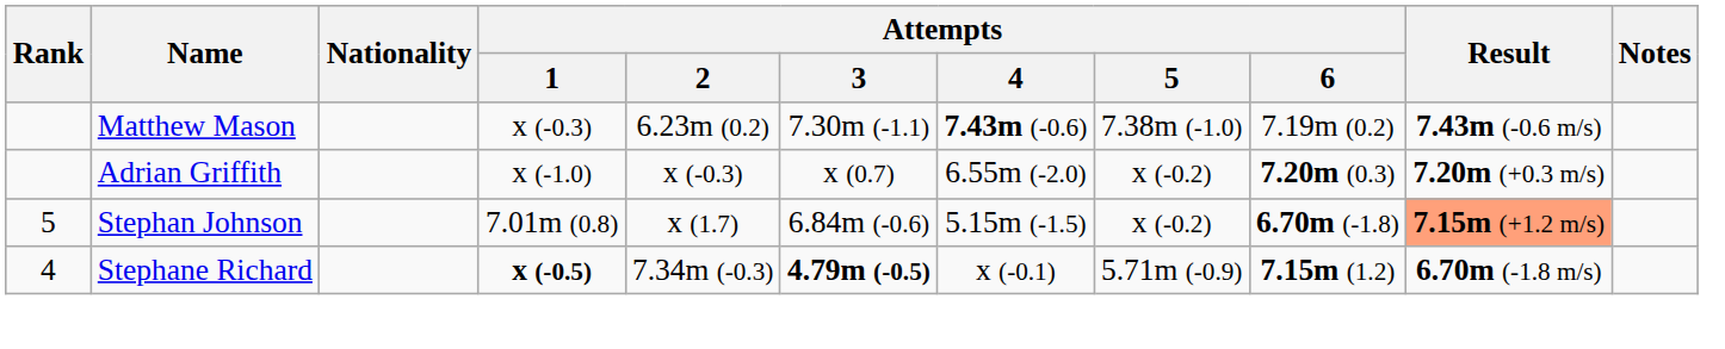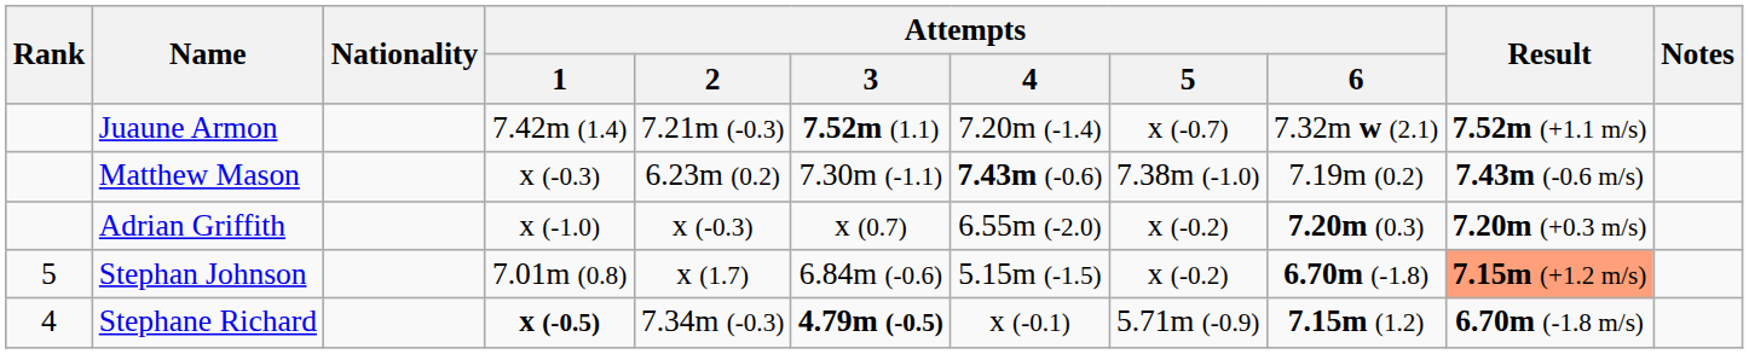 <table class="wikitable sortable" style="text-align:center">
 <tr>
 <th rowspan=2>Rank</th>
 <th rowspan=2>Name</th>
 <th rowspan=2>Nationality</th>
 <th colspan=6>Attempts</th>
 <th rowspan=2>Result</th>
 <th rowspan=2>Notes</th>
 </tr>
 <tr>
 <th>1</th>
 <th>2</th>
 <th>3</th>
 <th>4</th>
 <th>5</th>
 <th>6</th>
+</tr>
+<tr>
+<td align=center></td>
+<td align=left><a href='#'>Juaune Armon</a></td>
+<td align=left></td>
+<td>7.42m <small>(1.4)</small></td>
+<td>7.21m <small>(-0.3)</small></td>
+<td><strong>7.52m</strong> <small>(1.1)</small></td>
+<td>7.20m <small>(-1.4)</small></td>
+<td>x <small>(-0.7)</small></td>
+<td>7.32m <strong>w</strong> <small>(2.1)</small></td>
+<td><strong>7.52m</strong> <small>(+1.1 m/s)</small></td>
+<td></td>
 </tr>
 <tr>
 <td align=center></td>
 <td align=left><a href='#'>Matthew Mason</a></td>
 <td align=left></td>
 <td>x <small>(-0.3)</small></td>
 <td>6.23m <small>(0.2)</small></td>
 <td>7.30m <small>(-1.1)</small></td>
 <td><strong>7.43m</strong> <small>(-0.6)</small></td>
 <td>7.38m <small>(-1.0)</small></td>
 <td>7.19m <small>(0.2)</small></td>
 <td><strong>7.43m</strong> <small>(-0.6 m/s)</small></td>
 <td></td>
 </tr>
 <tr>
 <td align=center></td>
 <td align=left><a href='#'>Adrian Griffith</a></td>
 <td align=left></td>
 <td>x <small>(-1.0)</small></td>
 <td>x <small>(-0.3)</small></td>
 <td>x <small>(0.7)</small></td>
 <td>6.55m <small>(-2.0)</small></td>
 <td>x <small>(-0.2)</small></td>
 <td><strong>7.20m</strong> <small>(0.3)</small></td>
 <td><strong>7.20m</strong> <small>(+0.3 m/s)</small></td>
 <td></td>
 </tr>
 <tr>
 <td align=center>5</td>
 <td align=left><a href='#'>Stephan Johnson</a></td>
 <td align=left></td>
 <td>7.01m <small>(0.8)</small></td>
 <td>x <small>(1.7)</small></td>
 <td>6.84m <small>(-0.6)</small></td>
 <td>5.15m <small>(-1.5)</small></td>
 <td>x <small>(-0.2)</small></td>
 <td><strong>6.70m</strong> <small>(-1.8)</small></td>
 <td style="background: lightsalmon;"><strong>7.15m</strong> <small>(+1.2 m/s)</small></td>
 <td></td>
 </tr>
 <tr>
 <td align=center>4</td>
 <td align=left><a href='#'>Stephane Richard</a></td>
 <td align=left></td>
 <td><strong>x <small>(-0.5)</small></strong></td>
 <td>7.34m <small>(-0.3)</small></td>
 <td><strong>4.79m <small>(-0.5)</small></strong></td>
 <td>x <small>(-0.1)</small></td>
 <td>5.71m <small>(-0.9)</small></td>
 <td><strong>7.15m</strong> <small>(1.2)</small></td>
 <td><strong>6.70m</strong> <small>(-1.8 m/s)</small></td>
 <td></td>
 </tr>
 </table>
